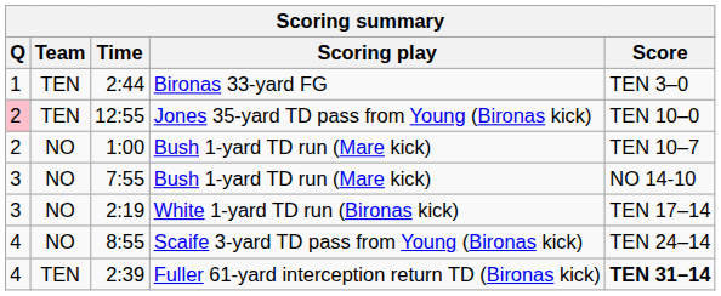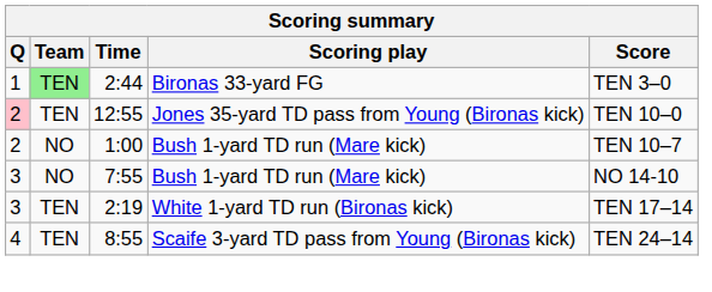 <table class="wikitable" style="font-size: 95%;">
 <tr>
 <th colspan=5>Scoring summary</th>
 </tr>
 <tr>
 <th>Q</th>
 <th>Team</th>
 <th>Time</th>
 <th>Scoring play</th>
 <th>Score</th>
 </tr>
 <tr>
 <td>1</td>
-<td align=center>TEN</td>
+<td align=center style="background: lightgreen;">TEN</td>
 <td align=right>2:44</td>
 <td><a href='#'>Bironas</a> 33-yard FG</td>
 <td>TEN 3–0</td>
 </tr>
 <tr>
 <td style="background: pink;">2</td>
 <td align=center>TEN</td>
 <td align=right>12:55</td>
 <td><a href='#'>Jones</a> 35-yard TD pass from <a href='#'>Young</a> (<a href='#'>Bironas</a> kick)</td>
 <td>TEN 10–0</td>
 </tr>
 <tr>
 <td>2</td>
 <td align=center>NO</td>
 <td align=right>1:00</td>
 <td><a href='#'>Bush</a> 1-yard TD run (<a href='#'>Mare</a> kick)</td>
 <td>TEN 10–7</td>
 </tr>
 <tr>
 <td>3</td>
 <td align=center>NO</td>
 <td align=right>7:55</td>
 <td><a href='#'>Bush</a> 1-yard TD run (<a href='#'>Mare</a> kick)</td>
 <td>NO 14-10</td>
 </tr>
 <tr>
 <td>3</td>
-<td align=center>NO</td>
+<td align=center>TEN</td>
 <td align=right>2:19</td>
 <td><a href='#'>White</a> 1-yard TD run (<a href='#'>Bironas</a> kick)</td>
 <td>TEN 17–14</td>
 </tr>
 <tr>
 <td>4</td>
-<td align=center>NO</td>
+<td align=center>TEN</td>
 <td align=right>8:55</td>
 <td><a href='#'>Scaife</a> 3-yard TD pass from <a href='#'>Young</a> (<a href='#'>Bironas</a> kick)</td>
 <td>TEN 24–14</td>
 </tr>
-<tr>
-<td>4</td>
-<td align=center>TEN</td>
-<td align=right>2:39</td>
-<td><a href='#'>Fuller</a> 61-yard interception return TD (<a href='#'>Bironas</a> kick)</td>
-<td><strong>TEN 31–14</strong></td>
-</tr>
 </table>
